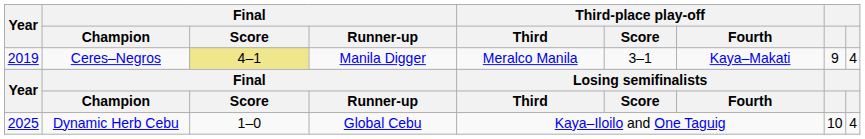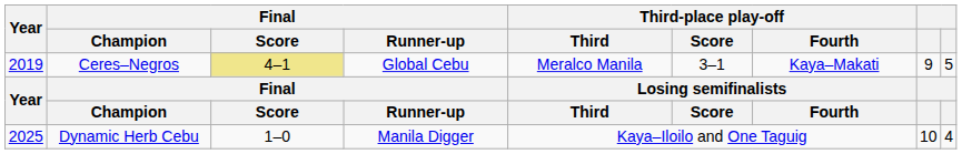 <table class="wikitable" style="font-size:93%; text-align:center; width:;">
 <tr>
 <th rowspan=2 style= "width:;">Year</th>
 <th colspan=3>Final</th>
 <th colspan=3>Third-place play-off</th>
 <th colspan=2 style= "width:;"></th>
 </tr>
 <tr>
 <th width= 150px>Champion</th>
 <th width= 120px>Score</th>
 <th width= 150px>Runner-up</th>
 <th width= 150px>Third</th>
 <th width= 70px>Score</th>
 <th width= 150px>Fourth</th>
 <th></th>
 <th></th>
 </tr>
 <tr>
 <td><a href='#'>2019</a></td>
 <td><a href='#'>Ceres–Negros</a></td>
 <td style="background: khaki;">4–1</td>
-<td><a href='#'>Manila Digger</a></td>
+<td><a href='#'>Global Cebu</a></td>
 <td><a href='#'>Meralco Manila</a></td>
 <td>3–1</td>
 <td><a href='#'>Kaya–Makati</a></td>
 <td>9</td>
-<td>4</td>
+<td>5</td>
 </tr>
 <tr>
 <th rowspan=2 style= "width:;">Year</th>
 <th colspan=3>Final</th>
 <th colspan=3>Losing semifinalists</th>
 <th colspan=2 style= "width:;"></th>
 </tr>
 <tr>
 <th width= 150px>Champion</th>
 <th width= 120px>Score</th>
 <th width= 150px>Runner-up</th>
 <th width= 150px>Third</th>
 <th width= 70px>Score</th>
 <th width= 150px>Fourth</th>
 <th></th>
 <th></th>
 </tr>
 <tr>
 <td><a href='#'>2025</a></td>
 <td><a href='#'>Dynamic Herb Cebu</a></td>
 <td>1–0</td>
-<td><a href='#'>Global Cebu</a></td>
+<td><a href='#'>Manila Digger</a></td>
 <td colspan=3><a href='#'>Kaya–Iloilo</a> and <a href='#'>One Taguig</a></td>
 <td>10</td>
 <td>4</td>
 </tr>
 </table>
